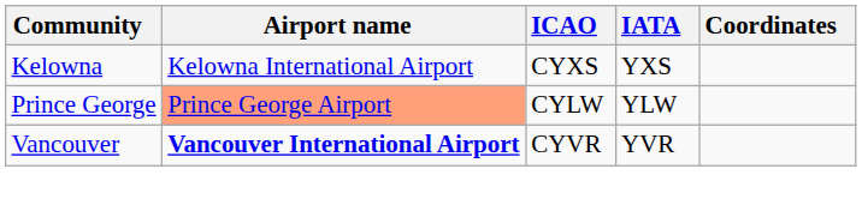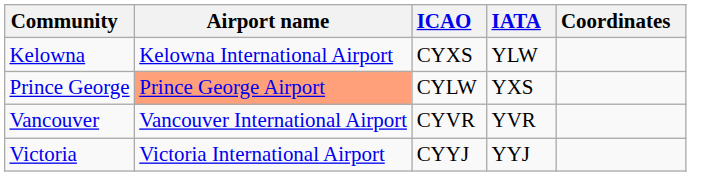 <table class="wikitable sortable" style="width:auto;">
 <tr>
 <th width="*">Community  </th>
 <th width="*">Airport name  </th>
 <th width="*"><a href='#'>ICAO</a>  </th>
 <th width="*"><a href='#'>IATA</a>  </th>
 <th width="*" class=unsortable>Coordinates  </th>
 </tr>
 <tr>
 <td><a href='#'>Kelowna</a></td>
 <td><a href='#'>Kelowna International Airport</a></td>
 <td>CYXS</td>
-<td>YXS</td>
+<td>YLW</td>
 <td></td>
 </tr>
 <tr>
 <td><a href='#'>Prince George</a></td>
 <td style="background: lightsalmon;"><a href='#'>Prince George Airport</a></td>
 <td>CYLW</td>
-<td>YLW</td>
+<td>YXS</td>
 <td></td>
 </tr>
 <tr>
 <td><a href='#'>Vancouver</a></td>
-<td><strong><a href='#'>Vancouver International Airport</a></strong></td>
+<td><a href='#'>Vancouver International Airport</a></td>
 <td>CYVR</td>
 <td>YVR</td>
 <td></td>
 </tr>
+<tr>
+<td><a href='#'>Victoria</a></td>
+<td><a href='#'>Victoria International Airport</a></td>
+<td>CYYJ</td>
+<td>YYJ</td>
+<td></td>
+</tr>
 </table>
